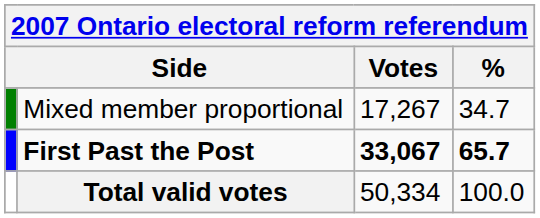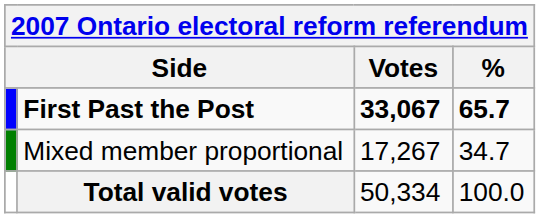 <table class="wikitable" style="font-size: 95%; clear:both">
 <tr style="background-color:#E9E9E9">
 <th colspan=4><a href='#'>2007 Ontario electoral reform referendum</a></th>
 </tr>
 <tr style="background-color:#E9E9E9">
 <th colspan=2 style="width: 130px">Side</th>
 <th style="width: 50px">Votes</th>
 <th style="width: 40px">%</th>
 </tr>
 <tr>
+<td bgcolor="blue"></td>
+<td><strong>First Past the Post</strong></td>
+<td><strong>33,067</strong></td>
+<td><strong>65.7</strong></td>
+</tr>
+<tr>
 <td bgcolor="green"></td>
 <td>Mixed member proportional</td>
 <td>17,267</td>
 <td>34.7</td>
-</tr>
-<tr>
-<td bgcolor="blue"></td>
-<td><strong>First Past the Post</strong></td>
-<td><strong>33,067</strong></td>
-<td><strong>65.7</strong></td>
 </tr>
 <tr>
 <td bgcolor="white"></td>
 <th>Total valid votes</th>
 <td>50,334</td>
 <td>100.0</td>
 </tr>
 </table>
